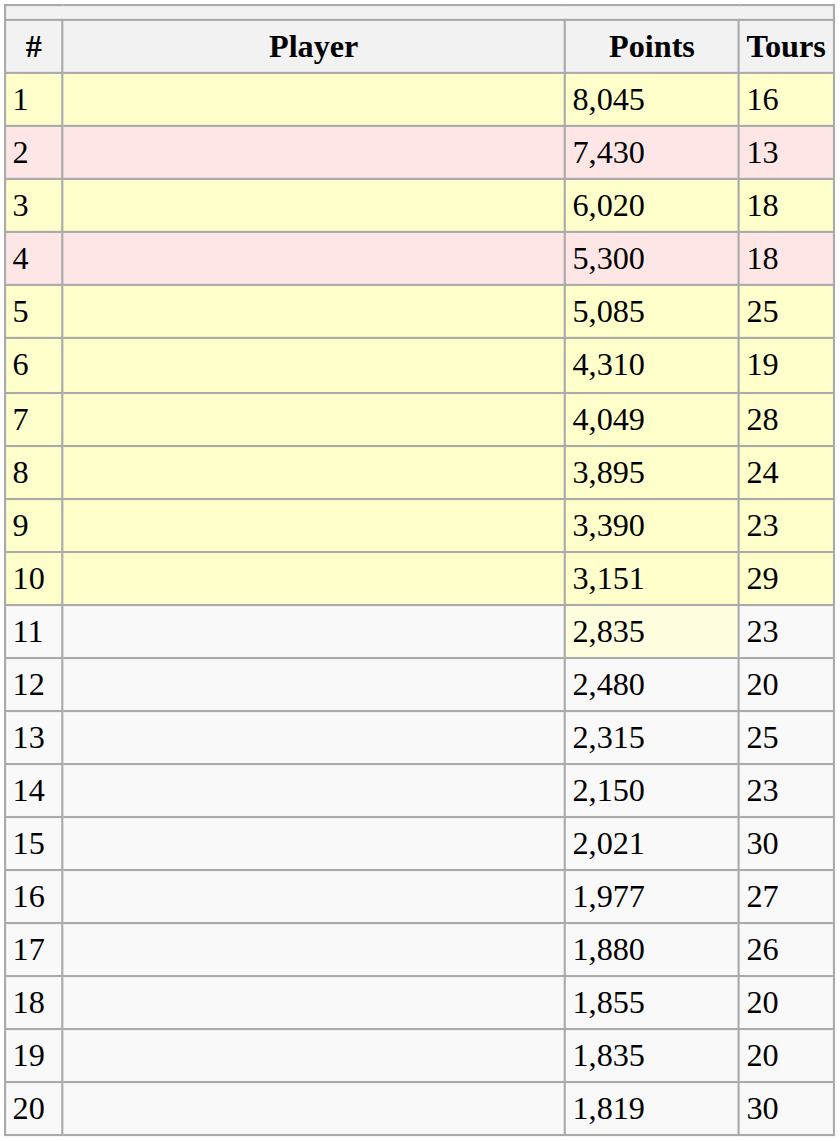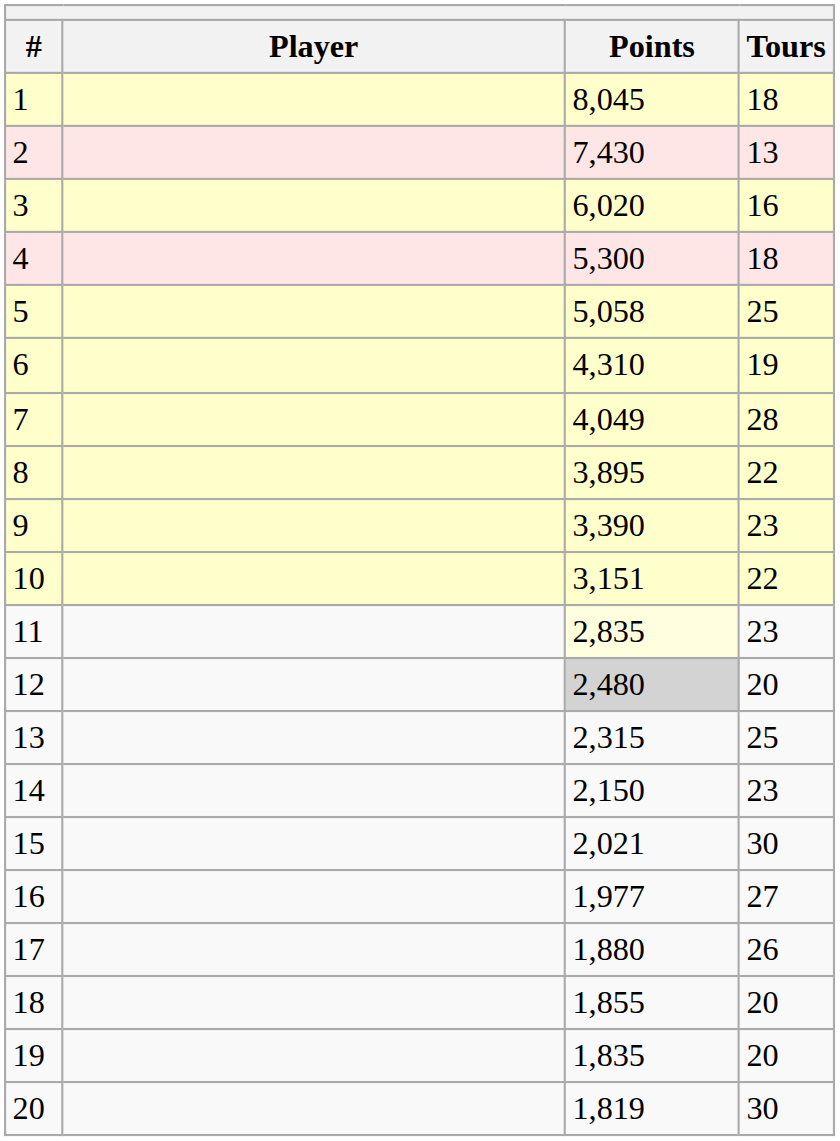 <table class="wikitable" style="font-size:95%">
 <tr>
 <th colspan="5"></th>
 </tr>
 <tr>
 <th width="20">#</th>
 <th width="230">Player</th>
 <th width="75">Points</th>
 <th width="15">Tours</th>
 </tr>
 <tr bgcolor="#ffffcc">
 <td>1</td>
 <td align="left"></td>
 <td>8,045</td>
-<td>16</td>
+<td>18</td>
 </tr>
 <tr bgcolor="FFE6E6">
 <td>2</td>
 <td align="left"></td>
 <td>7,430</td>
 <td>13</td>
 </tr>
 <tr bgcolor="#ffffcc">
 <td>3</td>
 <td align="left"></td>
 <td>6,020</td>
-<td>18</td>
+<td>16</td>
 </tr>
 <tr bgcolor="FFE6E6">
 <td>4</td>
 <td align="left"></td>
 <td>5,300</td>
 <td>18</td>
 </tr>
 <tr bgcolor="#ffffcc">
 <td>5</td>
 <td align="left"></td>
-<td>5,085</td>
+<td>5,058</td>
 <td>25</td>
 </tr>
 <tr bgcolor="#ffffcc">
 <td>6</td>
 <td align="left"></td>
 <td>4,310</td>
 <td>19</td>
 </tr>
 <tr bgcolor="#ffffcc">
 <td>7</td>
 <td align="left"></td>
 <td>4,049</td>
 <td>28</td>
 </tr>
 <tr bgcolor="#ffffcc">
 <td>8</td>
 <td align="left"></td>
 <td>3,895</td>
-<td>24</td>
+<td>22</td>
 </tr>
 <tr bgcolor="#ffffcc">
 <td>9</td>
 <td align="left"></td>
 <td>3,390</td>
 <td>23</td>
 </tr>
 <tr bgcolor="#ffffcc">
 <td>10</td>
 <td align="left"></td>
 <td>3,151</td>
-<td>29</td>
+<td>22</td>
 </tr>
 <tr>
 <td>11</td>
 <td align="left"></td>
 <td style="background: lightyellow;">2,835</td>
 <td>23</td>
 </tr>
 <tr>
 <td>12</td>
 <td align="left"></td>
-<td>2,480</td>
+<td style="background: lightgrey;">2,480</td>
 <td>20</td>
 </tr>
 <tr>
 <td>13</td>
 <td align="left"></td>
 <td>2,315</td>
 <td>25</td>
 </tr>
 <tr>
 <td>14</td>
 <td align="left"></td>
 <td>2,150</td>
 <td>23</td>
 </tr>
 <tr>
 <td>15</td>
 <td align="left"></td>
 <td>2,021</td>
 <td>30</td>
 </tr>
 <tr>
 <td>16</td>
 <td align="left"></td>
 <td>1,977</td>
 <td>27</td>
 </tr>
 <tr>
 <td>17</td>
 <td align="left"></td>
 <td>1,880</td>
 <td>26</td>
 </tr>
 <tr>
 <td>18</td>
 <td align="left"></td>
 <td>1,855</td>
 <td>20</td>
 </tr>
 <tr>
 <td>19</td>
 <td align="left"></td>
 <td>1,835</td>
 <td>20</td>
 </tr>
 <tr>
 <td>20</td>
 <td align="left"></td>
 <td>1,819</td>
 <td>30</td>
 </tr>
 </table>
